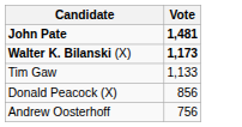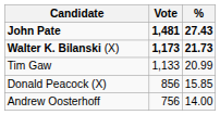 <table class="wikitable">
 <tr>
 <th bgcolor="#DDDDFF" width="200px">Candidate</th>
 <th bgcolor="#DDDDFF">Vote</th>
+<th bgcolor="#DDDDFF">%</th>
 </tr>
 <tr>
 <td><strong>John Pate</strong></td>
 <td style="text-align: right;"><strong>1,481</strong></td>
+<td style="text-align: right;"><strong>27.43</strong></td>
 </tr>
 <tr>
 <td><strong>Walter K. Bilanski</strong> (X)</td>
 <td style="text-align: right;"><strong>1,173</strong></td>
+<td style="text-align: right;"><strong>21.73</strong></td>
 </tr>
 <tr>
 <td>Tim Gaw</td>
 <td style="text-align: right;">1,133</td>
+<td style="text-align: right;">20.99</td>
 </tr>
 <tr>
 <td>Donald Peacock (X)</td>
 <td style="text-align: right;">856</td>
+<td style="text-align: right;">15.85</td>
 </tr>
 <tr>
 <td>Andrew Oosterhoff</td>
 <td style="text-align: right;">756</td>
+<td style="text-align: right;">14.00</td>
 </tr>
 </table>
